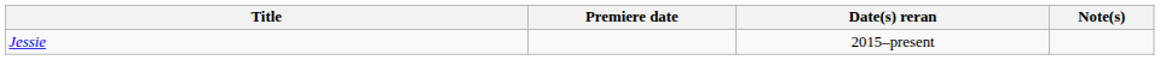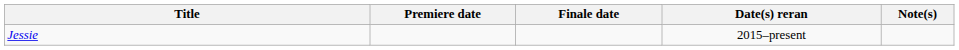 <table class="wikitable plainrowheaders sortable" style="width:75%;text-align:center;">
 <tr>
 <th scope="col" style="width:25%;">Title</th>
 <th scope="col" style="width:10%;">Premiere date</th>
+<th scope="col" style="width:10%;">Finale date</th>
 <th scope="col" style="width:15%;">Date(s) reran</th>
 <th class="unsortable" style="width:5%;">Note(s)</th>
 </tr>
 <tr>
 <td scope="row" style="text-align:left;"><em><a href='#'>Jessie</a></em></td>
 <td></td>
+<td></td>
 <td>2015–present</td>
 <td></td>
 </tr>
 </table>
